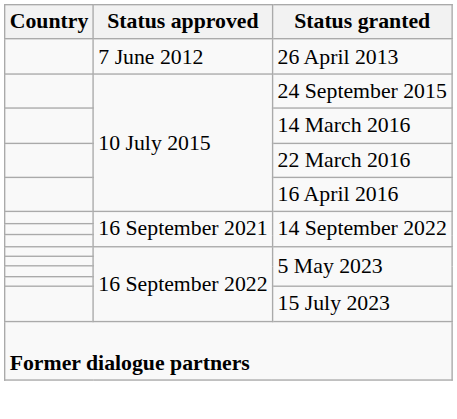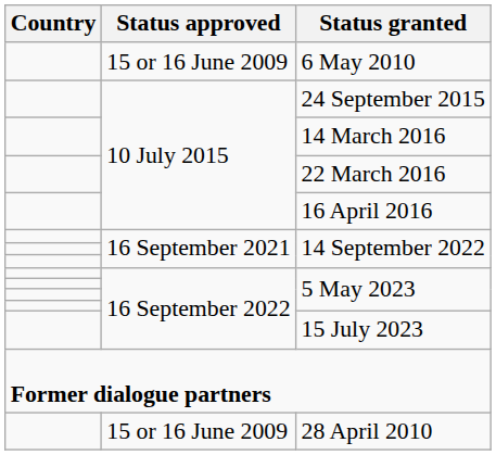 <table class=wikitable>
 <tr>
 <th>Country</th>
 <th>Status approved</th>
 <th>Status granted</th>
 </tr>
 <tr>
 <td></td>
-<td>7 June 2012</td>
-<td>26 April 2013</td>
+<td>15 or 16 June 2009</td>
+<td>6 May 2010</td>
 </tr>
 <tr>
 <td></td>
 <td rowspan=4>10 July 2015</td>
 <td>24 September 2015</td>
 </tr>
 <tr>
 <td></td>
 <td>14 March 2016</td>
 </tr>
 <tr>
 <td></td>
 <td>22 March 2016</td>
 </tr>
 <tr>
 <td></td>
 <td>16 April 2016</td>
 </tr>
 <tr>
 <td></td>
 <td rowspan=3>16 September 2021</td>
 <td rowspan=3>14 September 2022</td>
 </tr>
 <tr>
 <td></td>
 </tr>
 <tr>
 <td></td>
 </tr>
 <tr>
 <td></td>
 <td rowspan=5>16 September 2022</td>
 <td rowspan="4">5 May 2023</td>
 </tr>
 <tr>
 <td></td>
 </tr>
 <tr>
 <td></td>
 </tr>
 <tr>
 <td></td>
 </tr>
 <tr>
 <td></td>
 <td>15 July 2023<br></td>
 </tr>
 <tr>
 <td colspan=3><br><strong>Former dialogue partners</strong></td>
 </tr>
+<tr>
+<td></td>
+<td>15 or 16 June 2009</td>
+<td>28 April 2010</td>
+</tr>
 </table>
